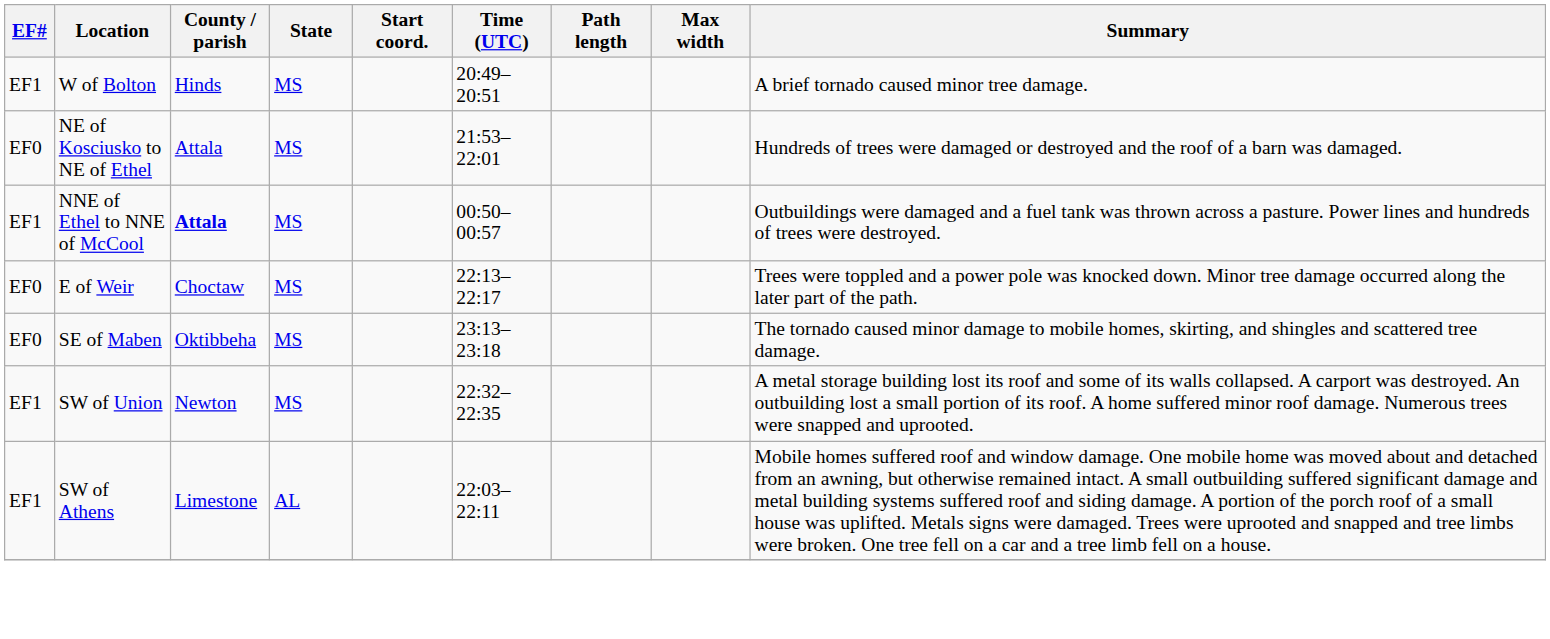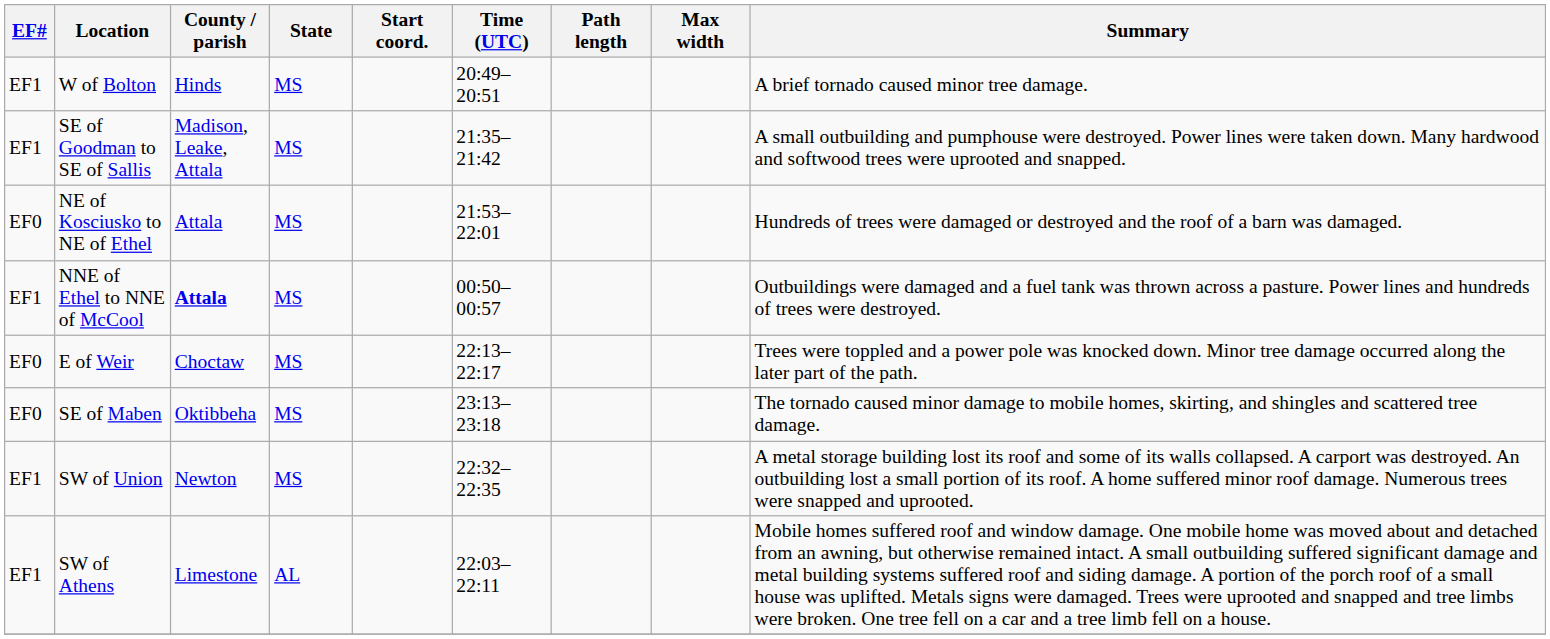 <table class="wikitable sortable" style="width:100%;">
 <tr>
 <th scope="col"  style="width:3%; text-align:center;"><a href='#'>EF#</a></th>
 <th scope="col"  style="width:7%; text-align:center;" class="unsortable">Location</th>
 <th scope="col"  style="width:6%; text-align:center;" class="unsortable">County / parish</th>
 <th scope="col"  style="width:5%; text-align:center;">State</th>
 <th scope="col"  style="width:6%; text-align:center;">Start coord.</th>
 <th scope="col"  style="width:6%; text-align:center;">Time (<a href='#'>UTC</a>)</th>
 <th scope="col"  style="width:6%; text-align:center;">Path length</th>
 <th scope="col"  style="width:6%; text-align:center;">Max width</th>
 <th scope="col" class="unsortable" style="width:48%; text-align:center;">Summary</th>
 </tr>
 <tr>
 <td bgcolor=>EF1</td>
 <td>W of <a href='#'>Bolton</a></td>
 <td><a href='#'>Hinds</a></td>
 <td><a href='#'>MS</a></td>
 <td></td>
 <td>20:49–20:51</td>
 <td></td>
 <td></td>
 <td>A brief tornado caused minor tree damage.</td>
+</tr>
+<tr>
+<td bgcolor=>EF1</td>
+<td>SE of <a href='#'>Goodman</a> to SE of <a href='#'>Sallis</a></td>
+<td><a href='#'>Madison</a>, <a href='#'>Leake</a>, <a href='#'>Attala</a></td>
+<td><a href='#'>MS</a></td>
+<td></td>
+<td>21:35–21:42</td>
+<td></td>
+<td></td>
+<td>A small outbuilding and pumphouse were destroyed. Power lines were taken down. Many hardwood and softwood trees were uprooted and snapped.</td>
 </tr>
 <tr>
 <td bgcolor=>EF0</td>
 <td>NE of <a href='#'>Kosciusko</a> to NE of <a href='#'>Ethel</a></td>
 <td><a href='#'>Attala</a></td>
 <td><a href='#'>MS</a></td>
 <td></td>
 <td>21:53–22:01</td>
 <td></td>
 <td></td>
 <td>Hundreds of trees were damaged or destroyed and the roof of a barn was damaged.</td>
 </tr>
 <tr>
 <td bgcolor=>EF1</td>
 <td>NNE of <a href='#'>Ethel</a> to NNE of <a href='#'>McCool</a></td>
 <td><strong><a href='#'>Attala</a></strong></td>
 <td><a href='#'>MS</a></td>
 <td></td>
 <td>00:50–00:57</td>
 <td></td>
 <td></td>
 <td>Outbuildings were damaged and a fuel tank was thrown across a pasture. Power lines and hundreds of trees were destroyed.</td>
 </tr>
 <tr>
 <td bgcolor=>EF0</td>
 <td>E of <a href='#'>Weir</a></td>
 <td><a href='#'>Choctaw</a></td>
 <td><a href='#'>MS</a></td>
 <td></td>
 <td>22:13–22:17</td>
 <td></td>
 <td></td>
 <td>Trees were toppled and a power pole was knocked down. Minor tree damage occurred along the later part of the path.</td>
 </tr>
 <tr>
 <td bgcolor=>EF0</td>
 <td>SE of <a href='#'>Maben</a></td>
 <td><a href='#'>Oktibbeha</a></td>
 <td><a href='#'>MS</a></td>
 <td></td>
 <td>23:13–23:18</td>
 <td></td>
 <td></td>
 <td>The tornado caused minor damage to mobile homes, skirting, and shingles and scattered tree damage.</td>
 </tr>
 <tr>
 <td bgcolor=>EF1</td>
 <td>SW of <a href='#'>Union</a></td>
 <td><a href='#'>Newton</a></td>
 <td><a href='#'>MS</a></td>
 <td></td>
 <td>22:32–22:35</td>
 <td></td>
 <td></td>
 <td>A metal storage building lost its roof and some of its walls collapsed. A carport was destroyed. An outbuilding lost a small portion of its roof. A home suffered minor roof damage. Numerous trees were snapped and uprooted.</td>
 </tr>
 <tr>
 <td bgcolor=>EF1</td>
 <td>SW of <a href='#'>Athens</a></td>
 <td><a href='#'>Limestone</a></td>
 <td><a href='#'>AL</a></td>
 <td></td>
 <td>22:03–22:11</td>
 <td></td>
 <td></td>
 <td>Mobile homes suffered roof and window damage. One mobile home was moved about  and detached from an awning, but otherwise remained intact. A small outbuilding suffered significant damage and metal building systems suffered roof and siding damage. A portion of the porch roof of a small house was uplifted. Metals signs were damaged. Trees  were uprooted and snapped and tree limbs were broken. One tree fell on a car and a tree limb fell on a house.</td>
 </tr>
 <tr>
 </tr>
 </table>
